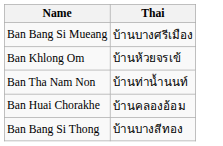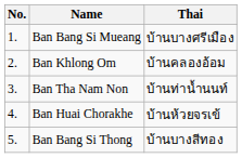 <table class="wikitable sortable">
 <tr>
+<th>No.</th>
 <th>Name</th>
 <th>Thai</th>
 </tr>
 <tr>
+<td>1.</td>
 <td>Ban Bang Si Mueang</td>
 <td>บ้านบางศรีเมือง</td>
 </tr>
 <tr>
+<td>2.</td>
 <td>Ban Khlong Om</td>
-<td>บ้านห้วยจรเข้</td>
+<td>บ้านคลองอ้อม</td>
 </tr>
 <tr>
+<td>3.</td>
 <td>Ban Tha Nam Non</td>
 <td>บ้านท่าน้ำนนท์</td>
 </tr>
 <tr>
+<td>4.</td>
 <td>Ban Huai Chorakhe</td>
-<td>บ้านคลองอ้อม</td>
+<td>บ้านห้วยจรเข้</td>
 </tr>
 <tr>
+<td>5.</td>
 <td>Ban Bang Si Thong</td>
 <td>บ้านบางสีทอง</td>
 </tr>
 </table>
